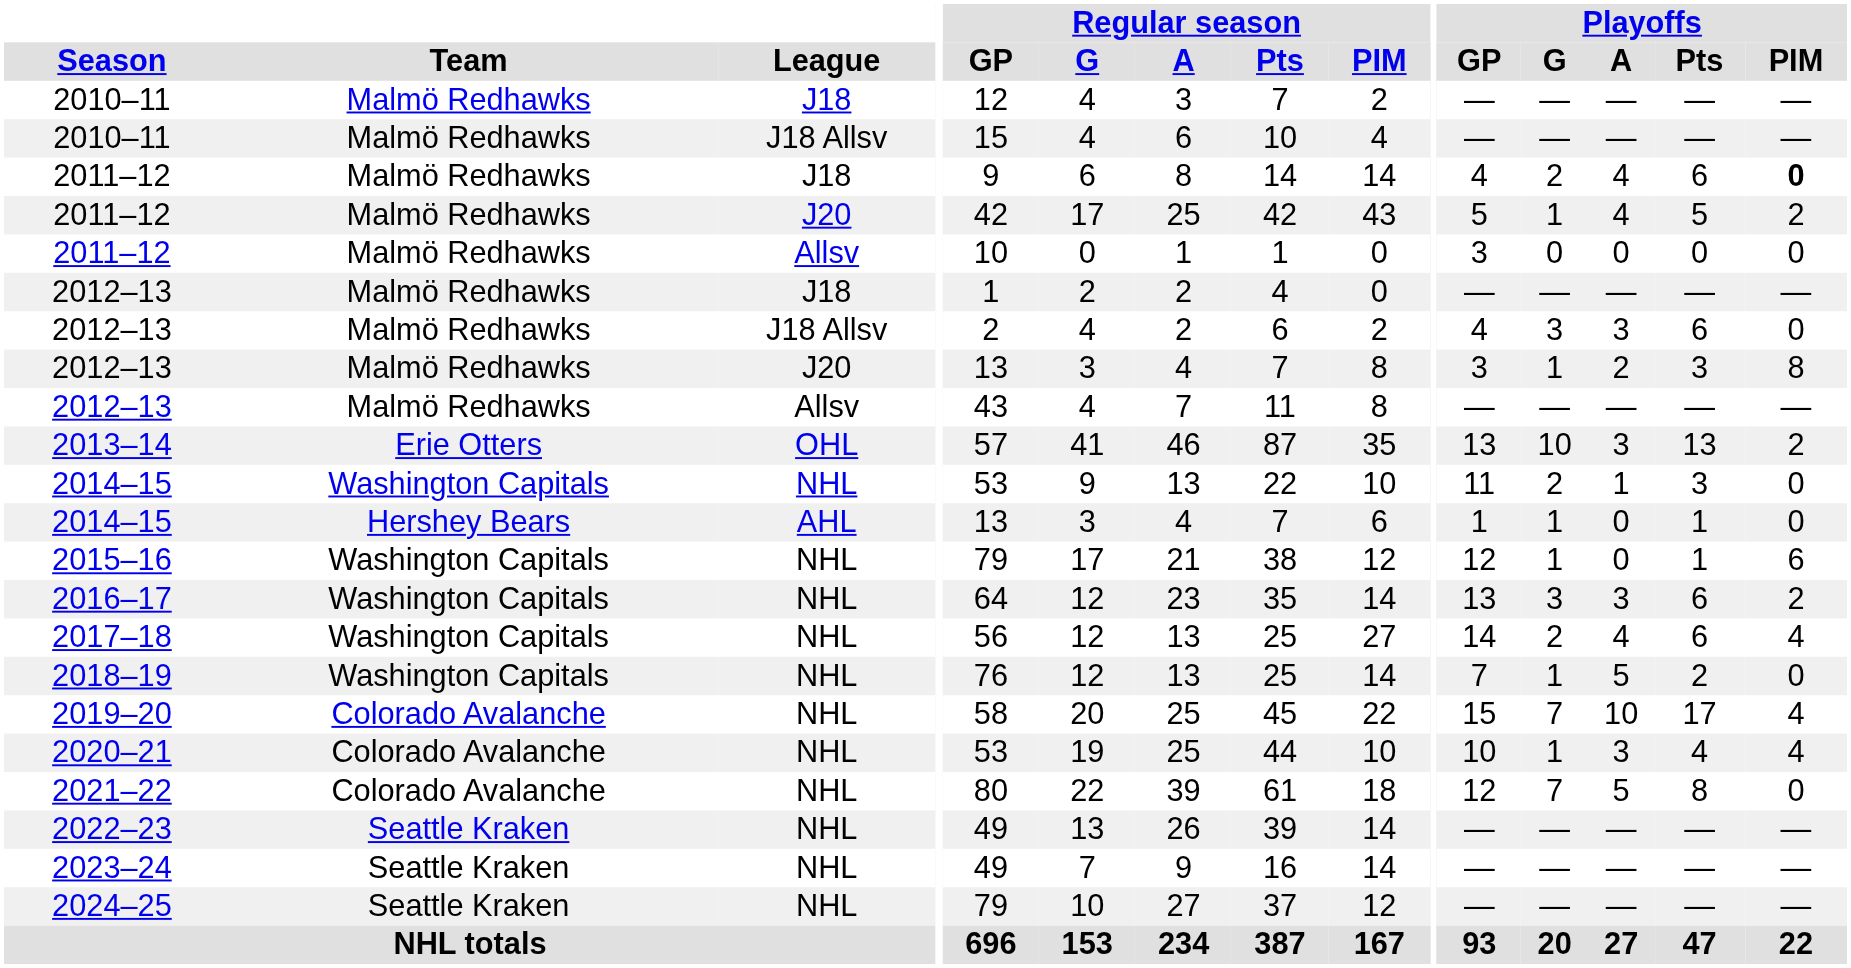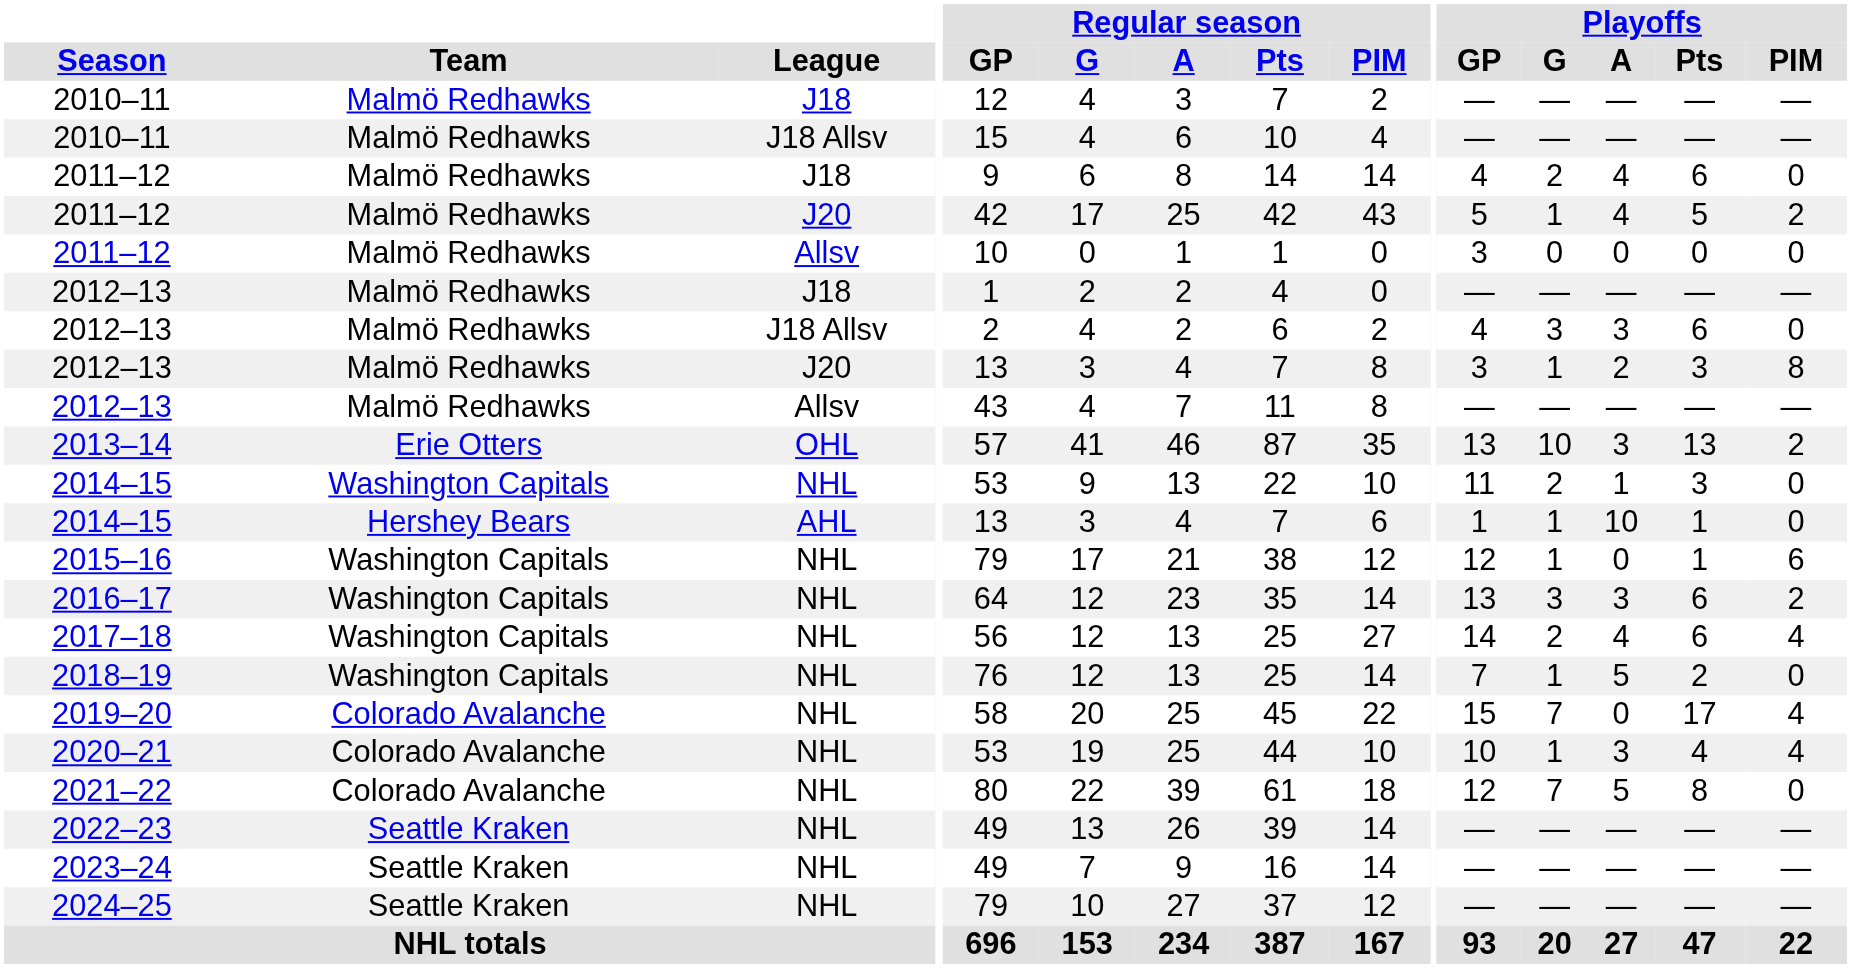 <table border="0" cellpadding="1" cellspacing="0" style="text-align:center; width:60em">
 <tr bgcolor="#e0e0e0">
 <th colspan="3" bgcolor="#ffffff"></th>
 <th rowspan="99" bgcolor="#ffffff"></th>
 <th colspan="5"><a href='#'>Regular season</a></th>
 <th rowspan="99" bgcolor="#ffffff"></th>
 <th colspan="5"><a href='#'>Playoffs</a></th>
 </tr>
 <tr bgcolor="#e0e0e0">
 <th><a href='#'>Season</a></th>
 <th>Team</th>
 <th>League</th>
 <th>GP</th>
 <th><a href='#'>G</a></th>
 <th><a href='#'>A</a></th>
 <th><a href='#'>Pts</a></th>
 <th><a href='#'>PIM</a></th>
 <th>GP</th>
 <th>G</th>
 <th>A</th>
 <th>Pts</th>
 <th>PIM</th>
 </tr>
 <tr>
 <td>2010–11</td>
 <td><a href='#'>Malmö Redhawks</a></td>
 <td><a href='#'>J18</a></td>
 <td>12</td>
 <td>4</td>
 <td>3</td>
 <td>7</td>
 <td>2</td>
 <td>—</td>
 <td>—</td>
 <td>—</td>
 <td>—</td>
 <td>—</td>
 </tr>
 <tr style="background:#f0f0f0;">
 <td>2010–11</td>
 <td>Malmö Redhawks</td>
 <td>J18 Allsv</td>
 <td>15</td>
 <td>4</td>
 <td>6</td>
 <td>10</td>
 <td>4</td>
 <td>—</td>
 <td>—</td>
 <td>—</td>
 <td>—</td>
 <td>—</td>
 </tr>
 <tr>
 <td>2011–12</td>
 <td>Malmö Redhawks</td>
 <td>J18</td>
 <td>9</td>
 <td>6</td>
 <td>8</td>
 <td>14</td>
 <td>14</td>
 <td>4</td>
 <td>2</td>
 <td>4</td>
 <td>6</td>
-<td><strong>0</strong></td>
+<td>0</td>
 </tr>
 <tr style="background:#f0f0f0;">
 <td>2011–12</td>
 <td>Malmö Redhawks</td>
 <td><a href='#'>J20</a></td>
 <td>42</td>
 <td>17</td>
 <td>25</td>
 <td>42</td>
 <td>43</td>
 <td>5</td>
 <td>1</td>
 <td>4</td>
 <td>5</td>
 <td>2</td>
 </tr>
 <tr>
 <td><a href='#'>2011–12</a></td>
 <td>Malmö Redhawks</td>
 <td><a href='#'>Allsv</a></td>
 <td>10</td>
 <td>0</td>
 <td>1</td>
 <td>1</td>
 <td>0</td>
 <td>3</td>
 <td>0</td>
 <td>0</td>
 <td>0</td>
 <td>0</td>
 </tr>
 <tr style="background:#f0f0f0;">
 <td>2012–13</td>
 <td>Malmö Redhawks</td>
 <td>J18</td>
 <td>1</td>
 <td>2</td>
 <td>2</td>
 <td>4</td>
 <td>0</td>
 <td>—</td>
 <td>—</td>
 <td>—</td>
 <td>—</td>
 <td>—</td>
 </tr>
 <tr>
 <td>2012–13</td>
 <td>Malmö Redhawks</td>
 <td>J18 Allsv</td>
 <td>2</td>
 <td>4</td>
 <td>2</td>
 <td>6</td>
 <td>2</td>
 <td>4</td>
 <td>3</td>
 <td>3</td>
 <td>6</td>
 <td>0</td>
 </tr>
 <tr style="background:#f0f0f0;">
 <td>2012–13</td>
 <td>Malmö Redhawks</td>
 <td>J20</td>
 <td>13</td>
 <td>3</td>
 <td>4</td>
 <td>7</td>
 <td>8</td>
 <td>3</td>
 <td>1</td>
 <td>2</td>
 <td>3</td>
 <td>8</td>
 </tr>
 <tr>
 <td><a href='#'>2012–13</a></td>
 <td>Malmö Redhawks</td>
 <td>Allsv</td>
 <td>43</td>
 <td>4</td>
 <td>7</td>
 <td>11</td>
 <td>8</td>
 <td>—</td>
 <td>—</td>
 <td>—</td>
 <td>—</td>
 <td>—</td>
 </tr>
 <tr style="background:#f0f0f0;">
 <td><a href='#'>2013–14</a></td>
 <td><a href='#'>Erie Otters</a></td>
 <td><a href='#'>OHL</a></td>
 <td>57</td>
 <td>41</td>
 <td>46</td>
 <td>87</td>
 <td>35</td>
 <td>13</td>
 <td>10</td>
 <td>3</td>
 <td>13</td>
 <td>2</td>
 </tr>
 <tr>
 <td><a href='#'>2014–15</a></td>
 <td><a href='#'>Washington Capitals</a></td>
 <td><a href='#'>NHL</a></td>
 <td>53</td>
 <td>9</td>
 <td>13</td>
 <td>22</td>
 <td>10</td>
 <td>11</td>
 <td>2</td>
 <td>1</td>
 <td>3</td>
 <td>0</td>
 </tr>
 <tr style="background:#f0f0f0;">
 <td><a href='#'>2014–15</a></td>
 <td><a href='#'>Hershey Bears</a></td>
 <td><a href='#'>AHL</a></td>
 <td>13</td>
 <td>3</td>
 <td>4</td>
 <td>7</td>
 <td>6</td>
 <td>1</td>
 <td>1</td>
-<td>0</td>
+<td>10</td>
 <td>1</td>
 <td>0</td>
 </tr>
 <tr>
 <td><a href='#'>2015–16</a></td>
 <td>Washington Capitals</td>
 <td>NHL</td>
 <td>79</td>
 <td>17</td>
 <td>21</td>
 <td>38</td>
 <td>12</td>
 <td>12</td>
 <td>1</td>
 <td>0</td>
 <td>1</td>
 <td>6</td>
 </tr>
 <tr style="background:#f0f0f0;">
 <td><a href='#'>2016–17</a></td>
 <td>Washington Capitals</td>
 <td>NHL</td>
 <td>64</td>
 <td>12</td>
 <td>23</td>
 <td>35</td>
 <td>14</td>
 <td>13</td>
 <td>3</td>
 <td>3</td>
 <td>6</td>
 <td>2</td>
 </tr>
 <tr>
 <td><a href='#'>2017–18</a></td>
 <td>Washington Capitals</td>
 <td>NHL</td>
 <td>56</td>
 <td>12</td>
 <td>13</td>
 <td>25</td>
 <td>27</td>
 <td>14</td>
 <td>2</td>
 <td>4</td>
 <td>6</td>
 <td>4</td>
 </tr>
 <tr style="background:#f0f0f0;">
 <td><a href='#'>2018–19</a></td>
 <td>Washington Capitals</td>
 <td>NHL</td>
 <td>76</td>
 <td>12</td>
 <td>13</td>
 <td>25</td>
 <td>14</td>
 <td>7</td>
 <td>1</td>
 <td>5</td>
 <td>2</td>
 <td>0</td>
 </tr>
 <tr>
 <td><a href='#'>2019–20</a></td>
 <td><a href='#'>Colorado Avalanche</a></td>
 <td>NHL</td>
 <td>58</td>
 <td>20</td>
 <td>25</td>
 <td>45</td>
 <td>22</td>
 <td>15</td>
 <td>7</td>
-<td>10</td>
+<td>0</td>
 <td>17</td>
 <td>4</td>
 </tr>
 <tr style="background:#f0f0f0;">
 <td><a href='#'>2020–21</a></td>
 <td>Colorado Avalanche</td>
 <td>NHL</td>
 <td>53</td>
 <td>19</td>
 <td>25</td>
 <td>44</td>
 <td>10</td>
 <td>10</td>
 <td>1</td>
 <td>3</td>
 <td>4</td>
 <td>4</td>
 </tr>
 <tr>
 <td><a href='#'>2021–22</a></td>
 <td>Colorado Avalanche</td>
 <td>NHL</td>
 <td>80</td>
 <td>22</td>
 <td>39</td>
 <td>61</td>
 <td>18</td>
 <td>12</td>
 <td>7</td>
 <td>5</td>
 <td>8</td>
 <td>0</td>
 </tr>
 <tr style="background:#f0f0f0;">
 <td><a href='#'>2022–23</a></td>
 <td><a href='#'>Seattle Kraken</a></td>
 <td>NHL</td>
 <td>49</td>
 <td>13</td>
 <td>26</td>
 <td>39</td>
 <td>14</td>
 <td>—</td>
 <td>—</td>
 <td>—</td>
 <td>—</td>
 <td>—</td>
 </tr>
 <tr>
 <td><a href='#'>2023–24</a></td>
 <td>Seattle Kraken</td>
 <td>NHL</td>
 <td>49</td>
 <td>7</td>
 <td>9</td>
 <td>16</td>
 <td>14</td>
 <td>—</td>
 <td>—</td>
 <td>—</td>
 <td>—</td>
 <td>—</td>
 </tr>
 <tr style="background:#f0f0f0;">
 <td><a href='#'>2024–25</a></td>
 <td>Seattle Kraken</td>
 <td>NHL</td>
 <td>79</td>
 <td>10</td>
 <td>27</td>
 <td>37</td>
 <td>12</td>
 <td>—</td>
 <td>—</td>
 <td>—</td>
 <td>—</td>
 <td>—</td>
 </tr>
 <tr style="background:#e0e0e0;">
 <th colspan=3>NHL totals</th>
 <th>696</th>
 <th>153</th>
 <th>234</th>
 <th>387</th>
 <th>167</th>
 <th>93</th>
 <th>20</th>
 <th>27</th>
 <th>47</th>
 <th>22</th>
 </tr>
 </table>
